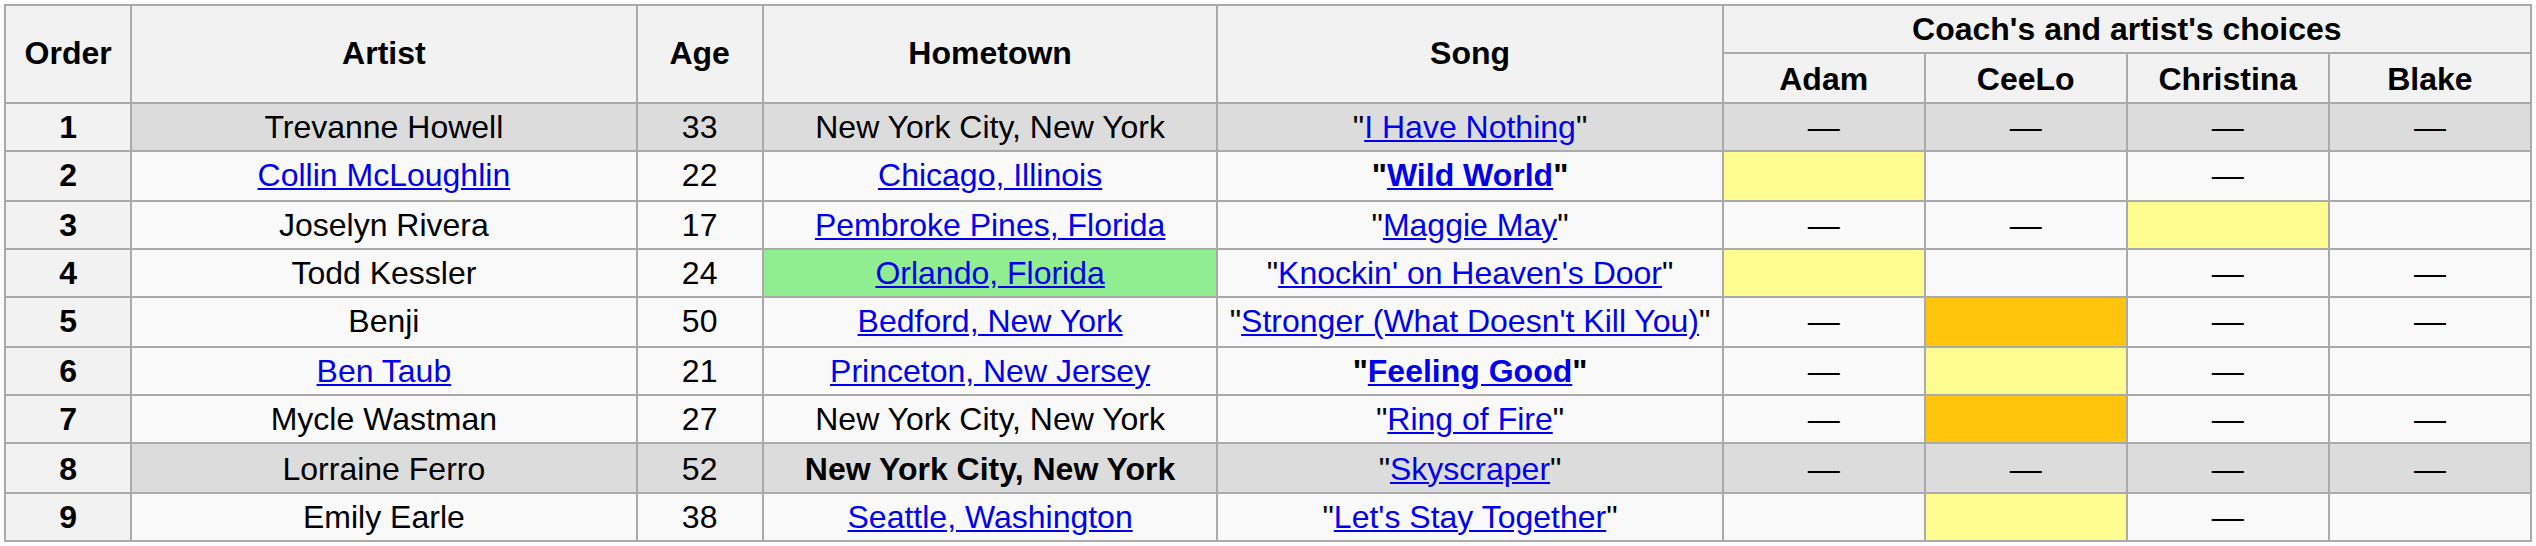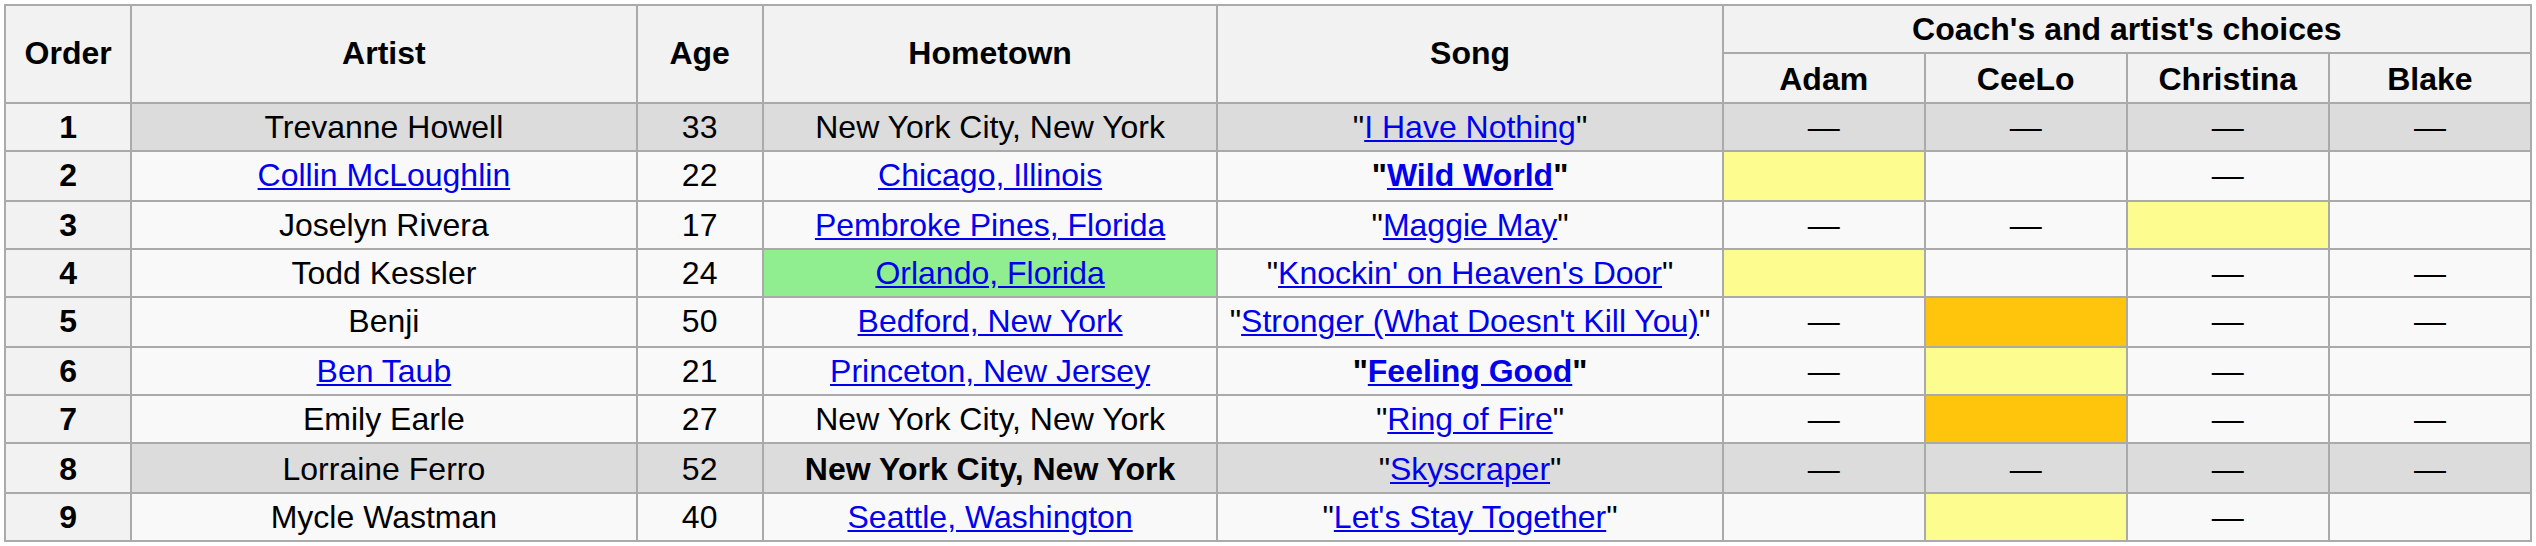 <table class="wikitable" style="text-align:center; line-height:17px; width:100%;">
 <tr>
 <th scope="col" rowspan="2" width="05%">Order</th>
 <th scope="col" rowspan="2" width="20%">Artist</th>
 <th scope="col" rowspan="2" width="05%">Age</th>
 <th scope="col" rowspan="2" width="18%">Hometown</th>
 <th scope="col" rowspan="2" width="20%">Song</th>
 <th scope="col" colspan="4" width="32%">Coach's and artist's choices</th>
 </tr>
 <tr>
 <th width="08%">Adam</th>
 <th width="08%">CeeLo</th>
 <th width="08%">Christina</th>
 <th width="08%">Blake</th>
 </tr>
 <tr>
 <th>1</th>
 <td style="background:#DCDCDC;">Trevanne Howell</td>
 <td style="background:#DCDCDC;">33</td>
 <td style="background:#DCDCDC;">New York City, New York</td>
 <td style="background:#DCDCDC;">"<a href='#'>I Have Nothing</a>"</td>
 <td style="background:#DCDCDC;">—</td>
 <td style="background:#DCDCDC;">—</td>
 <td style="background:#DCDCDC;">—</td>
 <td style="background:#DCDCDC;">—</td>
 </tr>
 <tr>
 <th>2</th>
 <td><a href='#'>Collin McLoughlin</a></td>
 <td>22</td>
 <td><a href='#'>Chicago, Illinois</a></td>
 <td><strong>"<a href='#'>Wild World</a>"</strong></td>
 <td style="background:#fdfc8f;"><strong></strong></td>
 <td><strong></strong></td>
 <td>—</td>
 <td><strong></strong></td>
 </tr>
 <tr>
 <th>3</th>
 <td>Joselyn Rivera</td>
 <td>17</td>
 <td><a href='#'>Pembroke Pines, Florida</a></td>
 <td>"<a href='#'>Maggie May</a>"</td>
 <td>—</td>
 <td>—</td>
 <td style="background:#fdfc8f;"><strong></strong></td>
 <td><strong></strong></td>
 </tr>
 <tr>
 <th>4</th>
 <td>Todd Kessler</td>
 <td>24</td>
 <td style="background: lightgreen;"><a href='#'>Orlando, Florida</a></td>
 <td>"<a href='#'>Knockin' on Heaven's Door</a>"</td>
 <td style="background:#fdfc8f;"><strong></strong></td>
 <td><strong></strong></td>
 <td>—</td>
 <td>—</td>
 </tr>
 <tr>
 <th>5</th>
 <td>Benji</td>
 <td>50</td>
 <td><a href='#'>Bedford, New York</a></td>
 <td>"<a href='#'>Stronger (What Doesn't Kill You)</a>"</td>
 <td>—</td>
 <td style="background:#FFC40C;"><strong></strong></td>
 <td>—</td>
 <td>—</td>
 </tr>
 <tr>
 <th>6</th>
 <td><a href='#'>Ben Taub</a></td>
 <td>21</td>
 <td><a href='#'>Princeton, New Jersey</a></td>
 <td><strong>"<a href='#'>Feeling Good</a>"</strong></td>
 <td>—</td>
 <td style="background:#fdfc8f;"><strong></strong></td>
 <td>—</td>
 <td><strong></strong></td>
 </tr>
 <tr>
 <th>7</th>
-<td>Mycle Wastman</td>
+<td>Emily Earle</td>
 <td>27</td>
 <td>New York City, New York</td>
 <td>"<a href='#'>Ring of Fire</a>"</td>
 <td>—</td>
 <td style="background:#FFC40C;"><strong></strong></td>
 <td>—</td>
 <td>—</td>
 </tr>
 <tr>
 <th>8</th>
 <td style="background:#DCDCDC;">Lorraine Ferro</td>
 <td style="background:#DCDCDC;">52</td>
 <td style="background:#DCDCDC;"><strong>New York City, New York</strong></td>
 <td style="background:#DCDCDC;">"<a href='#'>Skyscraper</a>"</td>
 <td style="background:#DCDCDC;">—</td>
 <td style="background:#DCDCDC;">—</td>
 <td style="background:#DCDCDC;">—</td>
 <td style="background:#DCDCDC;">—</td>
 </tr>
 <tr>
 <th>9</th>
-<td>Emily Earle</td>
-<td>38</td>
+<td>Mycle Wastman</td>
+<td>40</td>
 <td><a href='#'>Seattle, Washington</a></td>
 <td>"<a href='#'>Let's Stay Together</a>"</td>
 <td><strong></strong></td>
 <td style="background:#fdfc8f;"><strong></strong></td>
 <td>—</td>
 <td><strong></strong></td>
 </tr>
 <tr>
 </tr>
 </table>
